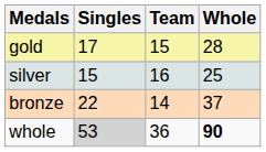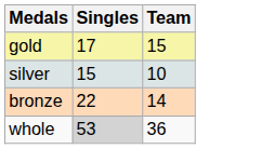 <table class="wikitable">
 <tr>
 <th>Medals</th>
 <th>Singles</th>
 <th>Team</th>
-<th>Whole</th>
 </tr>
 <tr bgcolor="#F7F6A8">
 <td>gold</td>
 <td>17</td>
 <td>15</td>
-<td>28</td>
 </tr>
 <tr bgcolor="#DCE5E5">
 <td>silver</td>
 <td>15</td>
-<td>16</td>
-<td>25</td>
+<td>10</td>
 </tr>
 <tr bgcolor="#FFDAB9">
 <td>bronze</td>
 <td>22</td>
 <td>14</td>
-<td>37</td>
 </tr>
 <tr>
 <td>whole</td>
 <td style="background: lightgrey;">53</td>
 <td>36</td>
-<td><strong>90</strong></td>
 </tr>
 </table>
